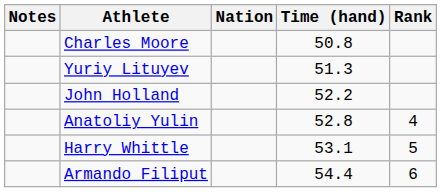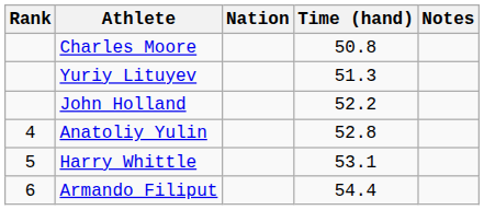 <table class="wikitable sortable" style="text-align:center">
 <tr>
-<th>Notes</th>
+<th>Rank</th>
 <th>Athlete</th>
 <th>Nation</th>
 <th>Time (hand)</th>
-<th>Rank</th>
+<th>Notes</th>
 </tr>
 <tr>
 <td></td>
 <td align=left><a href='#'>Charles Moore</a></td>
 <td align=left></td>
 <td>50.8</td>
 <td></td>
 </tr>
 <tr>
 <td></td>
 <td align=left><a href='#'>Yuriy Lituyev</a></td>
 <td align=left></td>
 <td>51.3</td>
 <td></td>
 </tr>
 <tr>
 <td></td>
 <td align=left><a href='#'>John Holland</a></td>
 <td align=left></td>
 <td>52.2</td>
 <td></td>
 </tr>
 <tr>
-<td></td>
+<td>4</td>
 <td align=left><a href='#'>Anatoliy Yulin</a></td>
 <td align=left></td>
 <td>52.8</td>
-<td>4</td>
+<td></td>
 </tr>
 <tr>
-<td></td>
+<td>5</td>
 <td align=left><a href='#'>Harry Whittle</a></td>
 <td align=left></td>
 <td>53.1</td>
-<td>5</td>
+<td></td>
 </tr>
 <tr>
-<td></td>
+<td>6</td>
 <td align=left><a href='#'>Armando Filiput</a></td>
 <td align=left></td>
 <td>54.4</td>
-<td>6</td>
+<td></td>
 </tr>
 </table>
